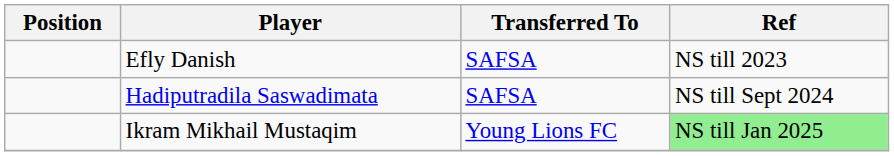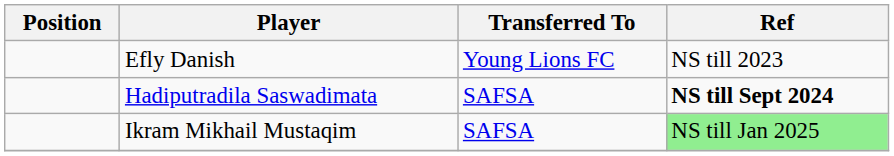 <table class="wikitable sortable" style="width:70%; text-align:center; font-size:100%; text-align:left;">
 <tr>
 <th><strong>Position</strong></th>
 <th><strong>Player</strong></th>
 <th><strong>Transferred To</strong></th>
 <th><strong>Ref</strong></th>
 </tr>
 <tr>
 <td></td>
 <td> Efly Danish</td>
-<td> <a href='#'>SAFSA</a></td>
+<td> <a href='#'>Young Lions FC</a></td>
 <td>NS till 2023 </td>
 </tr>
 <tr>
 <td></td>
 <td> <a href='#'>Hadiputradila Saswadimata</a></td>
 <td> <a href='#'>SAFSA</a></td>
-<td>NS till Sept 2024</td>
+<td><strong>NS till Sept 2024</strong></td>
 </tr>
 <tr>
 <td></td>
 <td> Ikram Mikhail Mustaqim</td>
-<td> <a href='#'>Young Lions FC</a></td>
+<td> <a href='#'>SAFSA</a></td>
 <td style="background: lightgreen;">NS till Jan 2025</td>
 </tr>
 <tr>
 </tr>
 </table>
